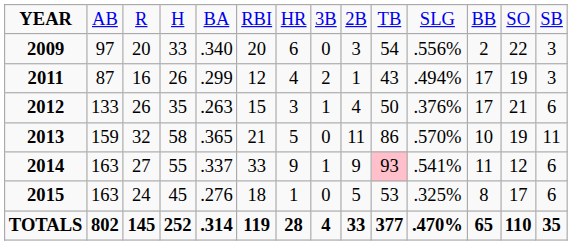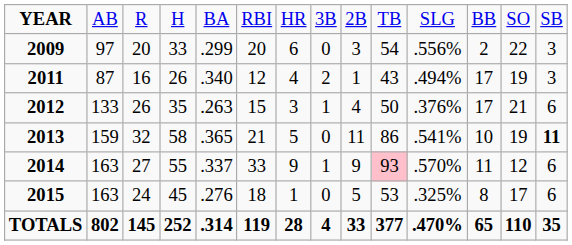 <table class="wikitable">
 <tr align=center>
 <td><strong>YEAR</strong></td>
 <td><a href='#'>AB</a></td>
 <td><a href='#'>R</a></td>
 <td><a href='#'>H</a></td>
 <td><a href='#'>BA</a></td>
 <td><a href='#'>RBI</a></td>
 <td><a href='#'>HR</a></td>
 <td><a href='#'>3B</a></td>
 <td><a href='#'>2B</a></td>
 <td><a href='#'>TB</a></td>
 <td><a href='#'>SLG</a></td>
 <td><a href='#'>BB</a></td>
 <td><a href='#'>SO</a></td>
 <td><a href='#'>SB</a></td>
 </tr>
 <tr align=center>
 <td><strong>2009</strong></td>
 <td>97</td>
 <td>20</td>
 <td>33</td>
-<td>.340</td>
+<td>.299</td>
 <td>20</td>
 <td>6</td>
 <td>0</td>
 <td>3</td>
 <td>54</td>
 <td>.556%</td>
 <td>2</td>
 <td>22</td>
 <td>3</td>
 </tr>
 <tr align=center>
 <td><strong>2011</strong></td>
 <td>87</td>
 <td>16</td>
 <td>26</td>
-<td>.299</td>
+<td>.340</td>
 <td>12</td>
 <td>4</td>
 <td>2</td>
 <td>1</td>
 <td>43</td>
 <td>.494%</td>
 <td>17</td>
 <td>19</td>
 <td>3</td>
 </tr>
 <tr align=center>
 <td><strong>2012</strong></td>
 <td>133</td>
 <td>26</td>
 <td>35</td>
 <td>.263</td>
 <td>15</td>
 <td>3</td>
 <td>1</td>
 <td>4</td>
 <td>50</td>
 <td>.376%</td>
 <td>17</td>
 <td>21</td>
 <td>6</td>
 </tr>
 <tr align=center>
 <td><strong>2013</strong></td>
 <td>159</td>
 <td>32</td>
 <td>58</td>
 <td>.365</td>
 <td>21</td>
 <td>5</td>
 <td>0</td>
 <td>11</td>
 <td>86</td>
-<td>.570%</td>
+<td>.541%</td>
 <td>10</td>
 <td>19</td>
-<td>11</td>
+<td><strong>11</strong></td>
 </tr>
 <tr align=center>
 <td><strong>2014</strong></td>
 <td>163</td>
 <td>27</td>
 <td>55</td>
 <td>.337</td>
 <td>33</td>
 <td>9</td>
 <td>1</td>
 <td>9</td>
 <td style="background: pink;">93</td>
-<td>.541%</td>
+<td>.570%</td>
 <td>11</td>
 <td>12</td>
 <td>6</td>
 </tr>
 <tr align=center>
 <td><strong>2015</strong></td>
 <td>163</td>
 <td>24</td>
 <td>45</td>
 <td>.276</td>
 <td>18</td>
 <td>1</td>
 <td>0</td>
 <td>5</td>
 <td>53</td>
 <td>.325%</td>
 <td>8</td>
 <td>17</td>
 <td>6</td>
 </tr>
 <tr align=center>
 <td><strong>TOTALS</strong></td>
 <td><strong>802</strong></td>
 <td><strong>145</strong></td>
 <td><strong>252</strong></td>
 <td><strong>.314</strong></td>
 <td><strong>119</strong></td>
 <td><strong>28</strong></td>
 <td><strong>4</strong></td>
 <td><strong>33</strong></td>
 <td><strong>377</strong></td>
 <td><strong>.470%</strong></td>
 <td><strong>65</strong></td>
 <td><strong>110</strong></td>
 <td><strong>35</strong></td>
 </tr>
 </table>
